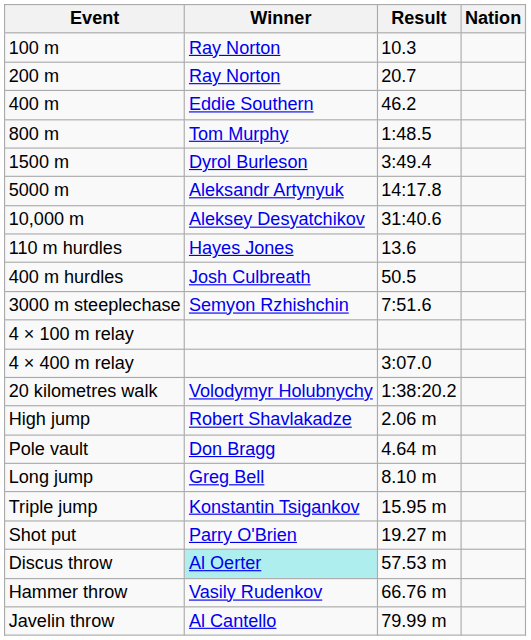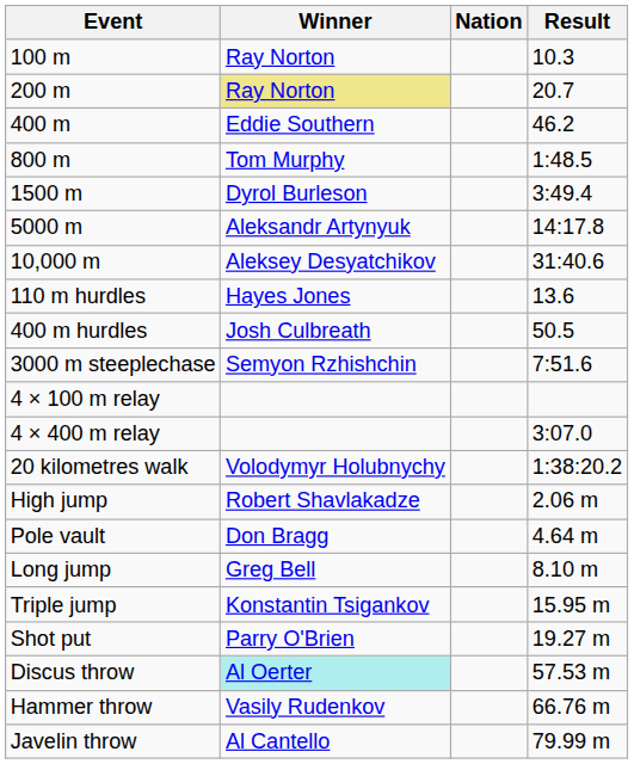 <table class="wikitable">
 <tr>
 <th>Event</th>
 <th>Winner</th>
+<th>Nation</th>
 <th>Result</th>
-<th>Nation</th>
 </tr>
 <tr>
 <td>100 m</td>
 <td><a href='#'>Ray Norton</a></td>
+<td></td>
 <td>10.3</td>
-<td></td>
 </tr>
 <tr>
 <td>200 m</td>
-<td><a href='#'>Ray Norton</a></td>
+<td style="background: khaki;"><a href='#'>Ray Norton</a></td>
+<td></td>
 <td>20.7</td>
-<td></td>
 </tr>
 <tr>
 <td>400 m</td>
 <td><a href='#'>Eddie Southern</a></td>
+<td></td>
 <td>46.2</td>
-<td></td>
 </tr>
 <tr>
 <td>800 m</td>
 <td><a href='#'>Tom Murphy</a></td>
+<td></td>
 <td>1:48.5</td>
-<td></td>
 </tr>
 <tr>
 <td>1500 m</td>
 <td><a href='#'>Dyrol Burleson</a></td>
+<td></td>
 <td>3:49.4</td>
-<td></td>
 </tr>
 <tr>
 <td>5000 m</td>
 <td><a href='#'>Aleksandr Artynyuk</a></td>
+<td></td>
 <td>14:17.8</td>
-<td></td>
 </tr>
 <tr>
 <td>10,000 m</td>
 <td><a href='#'>Aleksey Desyatchikov</a></td>
+<td></td>
 <td>31:40.6</td>
-<td></td>
 </tr>
 <tr>
 <td>110 m hurdles</td>
 <td><a href='#'>Hayes Jones</a></td>
+<td></td>
 <td>13.6</td>
-<td></td>
 </tr>
 <tr>
 <td>400 m hurdles</td>
 <td><a href='#'>Josh Culbreath</a></td>
+<td></td>
 <td>50.5</td>
-<td></td>
 </tr>
 <tr>
 <td>3000 m steeplechase</td>
 <td><a href='#'>Semyon Rzhishchin</a></td>
+<td></td>
 <td>7:51.6</td>
-<td></td>
 </tr>
 <tr>
 <td>4 × 100 m relay</td>
 <td></td>
 <td></td>
 <td></td>
 </tr>
 <tr>
 <td>4 × 400 m relay</td>
 <td></td>
+<td></td>
 <td>3:07.0</td>
-<td></td>
 </tr>
 <tr>
 <td>20 kilometres walk</td>
 <td><a href='#'>Volodymyr Holubnychy</a></td>
+<td></td>
 <td>1:38:20.2</td>
-<td></td>
 </tr>
 <tr>
 <td>High jump</td>
 <td><a href='#'>Robert Shavlakadze</a></td>
+<td></td>
 <td>2.06 m</td>
-<td></td>
 </tr>
 <tr>
 <td>Pole vault</td>
 <td><a href='#'>Don Bragg</a></td>
+<td></td>
 <td>4.64 m</td>
-<td></td>
 </tr>
 <tr>
 <td>Long jump</td>
 <td><a href='#'>Greg Bell</a></td>
+<td></td>
 <td>8.10 m</td>
-<td></td>
 </tr>
 <tr>
 <td>Triple jump</td>
 <td><a href='#'>Konstantin Tsigankov</a></td>
+<td></td>
 <td>15.95 m</td>
-<td></td>
 </tr>
 <tr>
 <td>Shot put</td>
 <td><a href='#'>Parry O'Brien</a></td>
+<td></td>
 <td>19.27 m</td>
-<td></td>
 </tr>
 <tr>
 <td>Discus throw</td>
 <td style="background: paleturquoise;"><a href='#'>Al Oerter</a></td>
+<td></td>
 <td>57.53 m</td>
-<td></td>
 </tr>
 <tr>
 <td>Hammer throw</td>
 <td><a href='#'>Vasily Rudenkov</a></td>
+<td></td>
 <td>66.76  m</td>
-<td></td>
 </tr>
 <tr>
 <td>Javelin throw</td>
 <td><a href='#'>Al Cantello</a></td>
+<td></td>
 <td>79.99 m</td>
-<td></td>
 </tr>
 </table>
